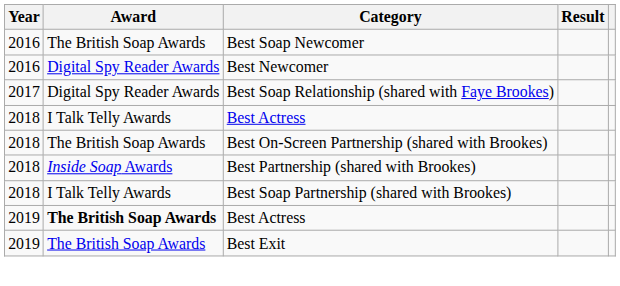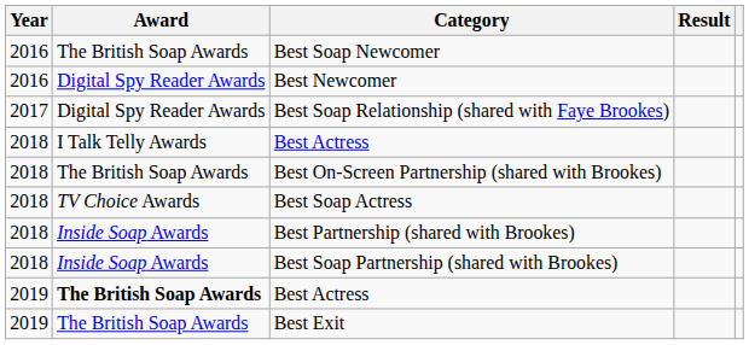 <table class="wikitable sortable">
 <tr>
 <th>Year</th>
 <th>Award</th>
 <th>Category</th>
 <th>Result</th>
 <th scope=col class=unsortable></th>
 </tr>
 <tr>
 <td>2016</td>
 <td>The British Soap Awards</td>
 <td>Best Soap Newcomer</td>
 <td></td>
 <td align="center"></td>
 </tr>
 <tr>
 <td>2016</td>
 <td><a href='#'>Digital Spy Reader Awards</a></td>
 <td>Best Newcomer</td>
 <td></td>
 <td align="center"></td>
 </tr>
 <tr>
 <td>2017</td>
 <td>Digital Spy Reader Awards</td>
 <td>Best Soap Relationship (shared with <a href='#'>Faye Brookes</a>)</td>
 <td></td>
 <td align="center"></td>
 </tr>
 <tr>
 <td>2018</td>
 <td>I Talk Telly Awards</td>
 <td><a href='#'>Best Actress</a></td>
 <td></td>
 <td align="center"></td>
 </tr>
 <tr>
 <td>2018</td>
 <td>The British Soap Awards</td>
 <td>Best On-Screen Partnership (shared with Brookes)</td>
 <td></td>
 <td align="center"></td>
 </tr>
 <tr>
 <td>2018</td>
+<td><em>TV Choice</em> Awards</td>
+<td>Best Soap Actress</td>
+<td></td>
+<td align="center"></td>
+</tr>
+<tr>
+<td>2018</td>
 <td><a href='#'><em>Inside Soap</em> Awards</a></td>
 <td>Best Partnership (shared with Brookes)</td>
 <td></td>
 <td align="center"></td>
 </tr>
 <tr>
 <td>2018</td>
-<td>I Talk Telly Awards</td>
+<td><a href='#'><em>Inside Soap</em> Awards</a></td>
 <td>Best Soap Partnership (shared with Brookes)</td>
 <td></td>
 <td align="center"></td>
 </tr>
 <tr>
 <td>2019</td>
 <td><strong>The British Soap Awards</strong></td>
 <td>Best Actress</td>
 <td></td>
 <td align="center"></td>
 </tr>
 <tr>
 <td>2019</td>
 <td><a href='#'>The British Soap Awards</a></td>
 <td>Best Exit</td>
 <td></td>
 <td align="center"></td>
 </tr>
 </table>
